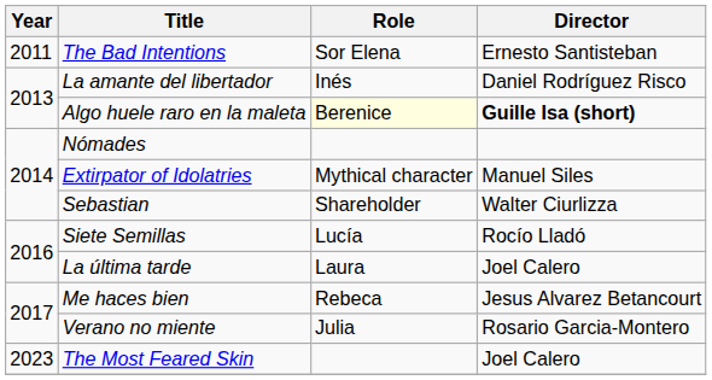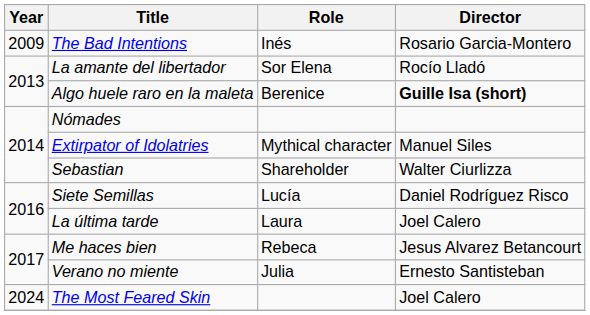 <table class="wikitable" style="font-size:90%;">
 <tr>
 <th>Year</th>
 <th>Title</th>
 <th>Role</th>
 <th>Director</th>
 </tr>
 <tr>
-<td>2011</td>
+<td>2009</td>
 <td><em><a href='#'>The Bad Intentions</a></em></td>
-<td>Sor Elena</td>
-<td>Ernesto Santisteban</td>
+<td>Inés</td>
+<td>Rosario Garcia-Montero</td>
 </tr>
 <tr>
 <td rowspan=2>2013</td>
 <td><em>La amante del libertador</em></td>
-<td>Inés</td>
-<td>Daniel Rodríguez Risco</td>
+<td>Sor Elena</td>
+<td>Rocío Lladó</td>
 </tr>
 <tr>
 <td><em>Algo huele raro en la maleta</em></td>
-<td style="background: lightyellow;">Berenice</td>
+<td>Berenice</td>
 <td><strong>Guille Isa (short)</strong></td>
 </tr>
 <tr>
 <td rowspan=3>2014</td>
 <td><em>Nómades</em></td>
 <td></td>
 <td></td>
 </tr>
 <tr>
 <td><em><a href='#'>Extirpator of Idolatries</a></em></td>
 <td>Mythical character</td>
 <td>Manuel Siles</td>
 </tr>
 <tr>
 <td><em>Sebastian</em></td>
 <td>Shareholder</td>
 <td>Walter Ciurlizza</td>
 </tr>
 <tr>
 <td rowspan=2>2016</td>
 <td><em>Siete Semillas</em></td>
 <td>Lucía</td>
-<td>Rocío Lladó</td>
+<td>Daniel Rodríguez Risco</td>
 </tr>
 <tr>
 <td><em>La última tarde</em></td>
 <td>Laura</td>
 <td>Joel Calero</td>
 </tr>
 <tr>
 <td rowspan="2">2017</td>
 <td><em>Me haces bien</em></td>
 <td>Rebeca</td>
 <td>Jesus Alvarez Betancourt</td>
 </tr>
 <tr |>
 <td><em>Verano no miente</em></td>
 <td>Julia</td>
-<td>Rosario Garcia-Montero</td>
+<td>Ernesto Santisteban</td>
 </tr>
 <tr>
-<td>2023</td>
+<td>2024</td>
 <td><em><a href='#'>The Most Feared Skin</a></em></td>
 <td></td>
 <td>Joel Calero</td>
 </tr>
 <tr |>
 </tr>
 </table>
